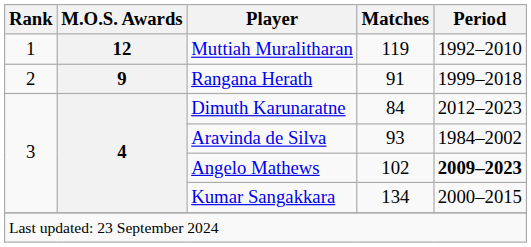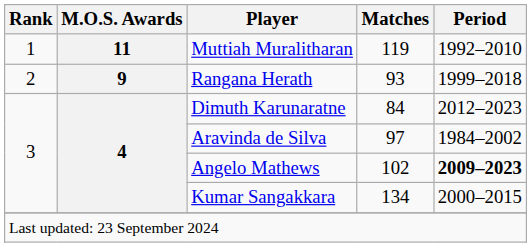 <table class="wikitable plainrowheaders sortable">
 <tr>
 <th scope=col>Rank</th>
 <th scope=col>M.O.S. Awards</th>
 <th scope=col>Player</th>
 <th scope=col>Matches</th>
 <th scope=col>Period</th>
 </tr>
 <tr>
 <td style="text-align:center">1</td>
-<th scope=row style=text-align:center;>12</th>
+<th scope=row style=text-align:center;>11</th>
 <td><a href='#'>Muttiah Muralitharan</a></td>
 <td style="text-align:center">119</td>
 <td>1992–2010</td>
 </tr>
 <tr>
 <td style="text-align:center">2</td>
 <th scope=row style=text-align:center;>9</th>
 <td><a href='#'>Rangana Herath</a></td>
-<td style="text-align:center">91</td>
+<td style="text-align:center">93</td>
 <td>1999–2018</td>
 </tr>
 <tr>
 <td style="text-align:center" rowspan=4>3</td>
 <th scope=row style=text-align:center; rowspan=4>4</th>
 <td><a href='#'>Dimuth Karunaratne</a></td>
 <td style="text-align:center">84</td>
 <td>2012–2023</td>
 </tr>
 <tr>
 <td><a href='#'>Aravinda de Silva</a></td>
-<td style="text-align:center">93</td>
+<td style="text-align:center">97</td>
 <td>1984–2002</td>
 </tr>
 <tr>
 <td><a href='#'>Angelo Mathews</a></td>
 <td style="text-align:center">102</td>
 <td><strong>2009–2023</strong></td>
 </tr>
 <tr>
 <td><a href='#'>Kumar Sangakkara</a></td>
 <td style="text-align:center">134</td>
 <td>2000–2015</td>
 </tr>
 <tr>
 </tr>
 <tr class=sortbottom>
 <td colspan=5><small>Last updated: 23 September 2024</small></td>
 </tr>
 </table>
